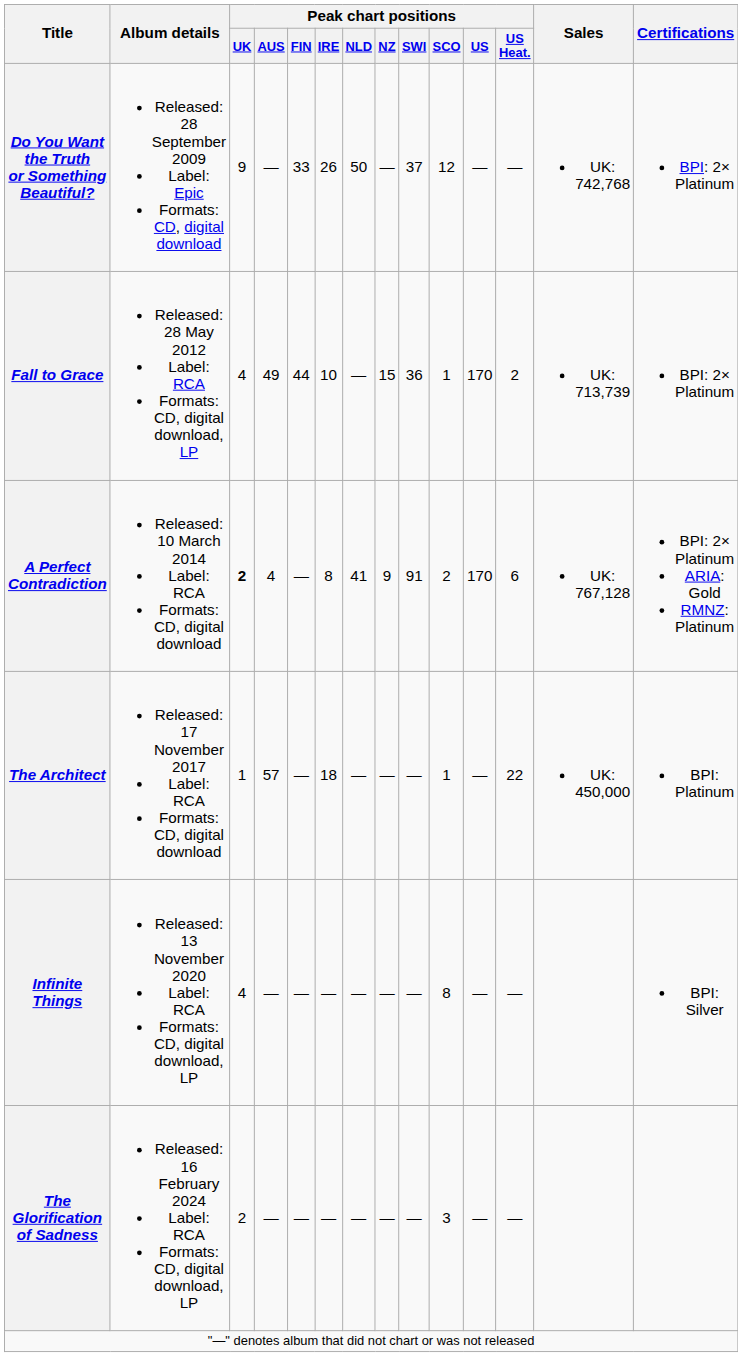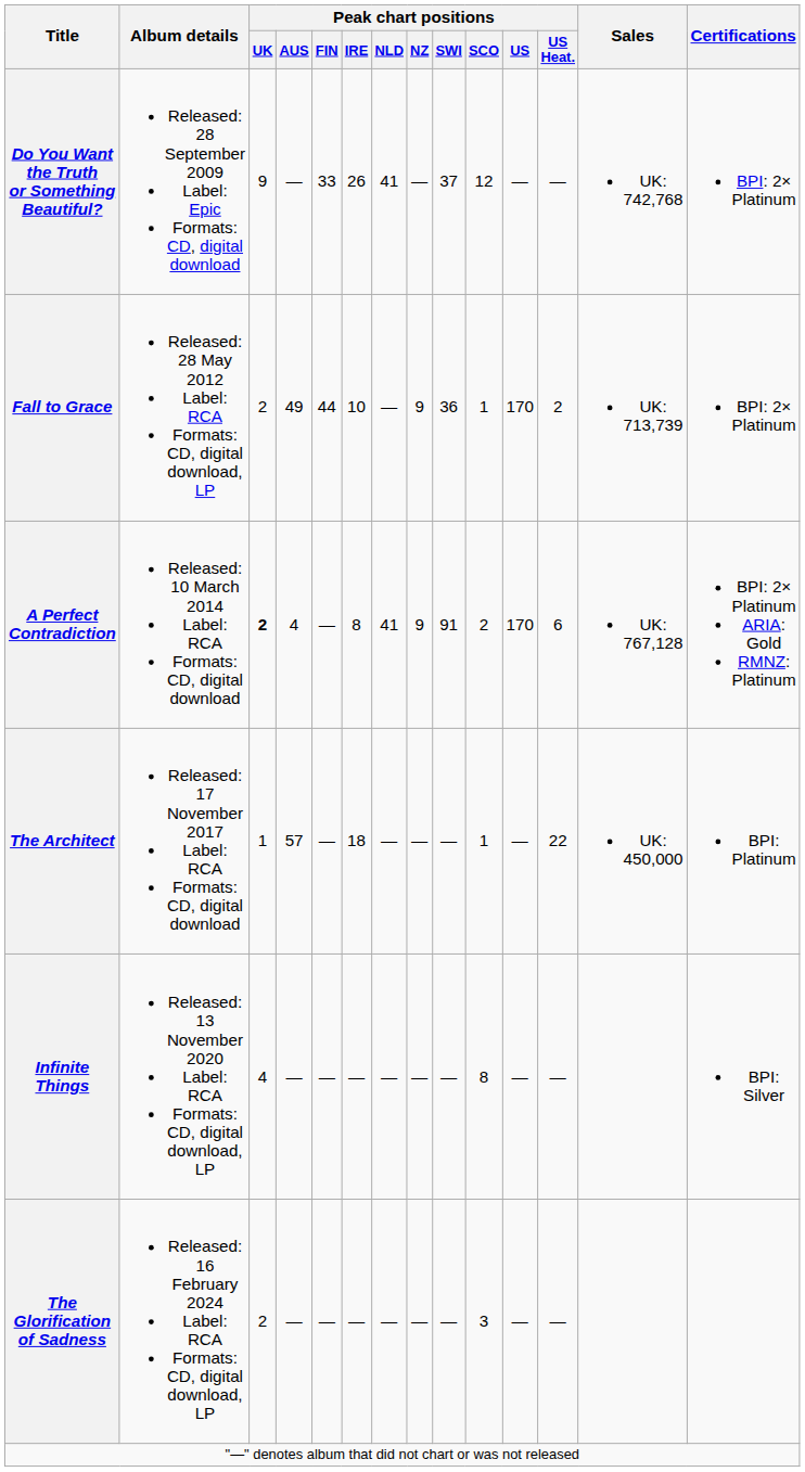 <table class="wikitable plainrowheaders" style="text-align:center;" border="1">
 <tr>
 <th scope="col" rowspan="2" style="width:13em;">Title</th>
 <th scope="col" rowspan="2" style="width:20em;">Album details</th>
 <th scope="col" colspan="10">Peak chart positions</th>
 <th scope="col" rowspan="2" style="width:10em;">Sales</th>
 <th scope="col" rowspan="2" style="width:12em;"><a href='#'>Certifications</a></th>
 </tr>
 <tr>
 <th scope="col" style="width:3em;font-size:85%;"><a href='#'>UK</a><br></th>
 <th scope="col" style="width:3em;font-size:85%;"><a href='#'>AUS</a><br></th>
 <th scope="col" style="width:3em;font-size:85%;"><a href='#'>FIN</a><br></th>
 <th scope="col" style="width:3em;font-size:85%;"><a href='#'>IRE</a><br></th>
 <th scope="col" style="width:3em;font-size:85%;"><a href='#'>NLD</a><br></th>
 <th scope="col" style="width:3em;font-size:85%;"><a href='#'>NZ</a><br></th>
 <th scope="col" style="width:3em;font-size:85%;"><a href='#'>SWI</a><br></th>
 <th scope="col" style="width:3em;font-size:85%;"><a href='#'>SCO</a><br></th>
 <th scope="col" style="width:3em;font-size:85%;"><a href='#'>US</a><br></th>
 <th scope="col" style="width:3em;font-size:85%;"><a href='#'>US<br>Heat.</a><br></th>
 </tr>
 <tr>
 <th scope="row"><em><a href='#'>Do You Want the Truth<br> or Something Beautiful?</a></em></th>
 <td><br><ul><li>Released: 28 September 2009</li><li>Label: <a href='#'>Epic</a></li><li>Formats: <a href='#'>CD</a>, <a href='#'>digital download</a></li></ul></td>
 <td>9</td>
 <td>—</td>
 <td>33</td>
 <td>26</td>
-<td>50</td>
+<td>41</td>
 <td>—</td>
 <td>37</td>
 <td>12</td>
 <td>—</td>
 <td>—</td>
 <td><br><ul><li>UK: 742,768</li></ul></td>
 <td><br><ul><li><a href='#'>BPI</a>: 2× Platinum</li></ul></td>
 </tr>
 <tr>
 <th scope="row"><em><a href='#'>Fall to Grace</a></em></th>
 <td><br><ul><li>Released: 28 May 2012</li><li>Label: <a href='#'>RCA</a></li><li>Formats: CD, digital download, <a href='#'>LP</a></li></ul></td>
-<td>4</td>
+<td>2</td>
 <td>49</td>
 <td>44</td>
 <td>10</td>
 <td>—</td>
-<td>15</td>
+<td>9</td>
 <td>36</td>
 <td>1</td>
 <td>170</td>
 <td>2</td>
 <td><br><ul><li>UK: 713,739</li></ul></td>
 <td><br><ul><li>BPI: 2× Platinum</li></ul></td>
 </tr>
 <tr>
 <th scope="row"><em><a href='#'>A Perfect Contradiction</a></em></th>
 <td><br><ul><li>Released: 10 March 2014</li><li>Label: RCA</li><li>Formats: CD, digital download</li></ul></td>
 <td><strong>2</strong></td>
 <td>4</td>
 <td>—</td>
 <td>8</td>
 <td>41</td>
 <td>9</td>
 <td>91</td>
 <td>2</td>
 <td>170</td>
 <td>6</td>
 <td><br><ul><li>UK: 767,128</li></ul></td>
 <td><br><ul><li>BPI: 2× Platinum</li><li><a href='#'>ARIA</a>: Gold</li><li><a href='#'>RMNZ</a>: Platinum</li></ul></td>
 </tr>
 <tr>
 <th scope="row"><em><a href='#'>The Architect</a></em></th>
 <td><br><ul><li>Released: 17 November 2017</li><li>Label: RCA</li><li>Formats: CD, digital download</li></ul></td>
 <td>1</td>
 <td>57</td>
 <td>—</td>
 <td>18</td>
 <td>—</td>
 <td>—</td>
 <td>—</td>
 <td>1</td>
 <td>—</td>
 <td>22</td>
 <td><br><ul><li>UK: 450,000</li></ul></td>
 <td><br><ul><li>BPI: Platinum</li></ul></td>
 </tr>
 <tr>
 <th scope="row"><em><a href='#'>Infinite Things</a></em></th>
 <td><br><ul><li>Released: 13 November 2020</li><li>Label: RCA</li><li>Formats: CD, digital download, LP</li></ul></td>
 <td>4</td>
 <td>—</td>
 <td>—</td>
 <td>—</td>
 <td>—</td>
 <td>—</td>
 <td>—</td>
 <td>8</td>
 <td>—</td>
 <td>—</td>
 <td></td>
 <td><br><ul><li>BPI: Silver</li></ul></td>
 </tr>
 <tr>
 <th scope="row"><em><a href='#'>The Glorification of Sadness</a></em></th>
 <td><br><ul><li>Released: 16 February 2024</li><li>Label: RCA</li><li>Formats: CD, digital download, LP</li></ul></td>
 <td>2</td>
 <td>—</td>
 <td>—</td>
 <td>—</td>
 <td>—</td>
 <td>—</td>
 <td>—</td>
 <td>3</td>
 <td>—</td>
 <td>—</td>
 <td></td>
 <td></td>
 </tr>
 <tr>
 <td colspan="16" style="font-size:85%;">"—" denotes album that did not chart or was not released</td>
 </tr>
 </table>
